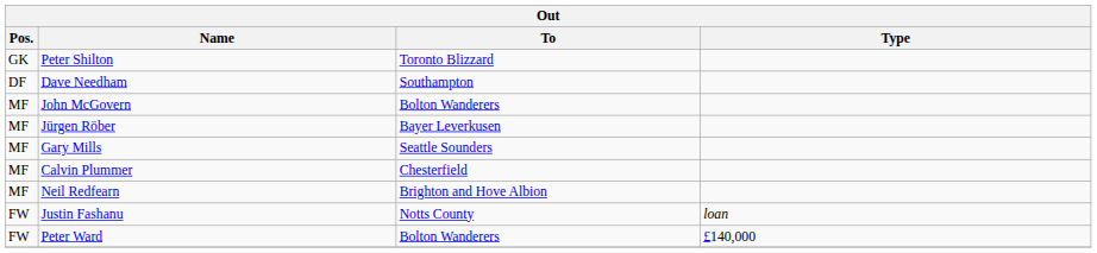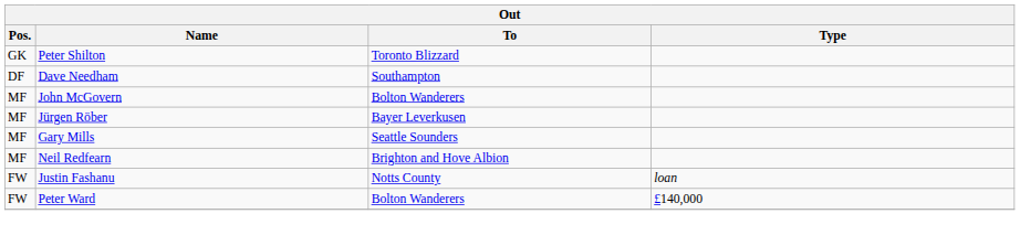 <table class="wikitable" style="font-size:100%;width:99%;">
 <tr>
 <th colspan="4">Out</th>
 </tr>
 <tr>
 <th width=3%>Pos.</th>
 <th width=33%>Name</th>
 <th width=28%>To</th>
 <th width=36%>Type</th>
 </tr>
 <tr>
 <td>GK</td>
 <td><a href='#'>Peter Shilton</a></td>
 <td><a href='#'>Toronto Blizzard</a></td>
 <td></td>
 </tr>
 <tr>
 <td>DF</td>
 <td><a href='#'>Dave Needham</a></td>
 <td><a href='#'>Southampton</a></td>
 <td></td>
 </tr>
 <tr>
 <td>MF</td>
 <td><a href='#'>John McGovern</a></td>
 <td><a href='#'>Bolton Wanderers</a></td>
 <td></td>
 </tr>
 <tr>
 <td>MF</td>
 <td><a href='#'>Jürgen Röber</a></td>
 <td><a href='#'>Bayer Leverkusen</a></td>
 <td></td>
 </tr>
 <tr>
 <td>MF</td>
 <td><a href='#'>Gary Mills</a></td>
 <td><a href='#'>Seattle Sounders</a></td>
 <td></td>
 </tr>
 <tr>
 <td>MF</td>
-<td><a href='#'>Calvin Plummer</a></td>
-<td><a href='#'>Chesterfield</a></td>
-<td></td>
-</tr>
-<tr>
-<td>MF</td>
 <td><a href='#'>Neil Redfearn</a></td>
 <td><a href='#'>Brighton and Hove Albion</a></td>
 <td></td>
 </tr>
 <tr>
 <td>FW</td>
 <td><a href='#'>Justin Fashanu</a></td>
 <td><a href='#'>Notts County</a></td>
 <td><em>loan</em></td>
 </tr>
 <tr>
 <td>FW</td>
 <td><a href='#'>Peter Ward</a></td>
 <td><a href='#'>Bolton Wanderers</a></td>
 <td><a href='#'>£</a>140,000</td>
 </tr>
 <tr>
 </tr>
 </table>
